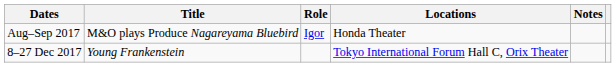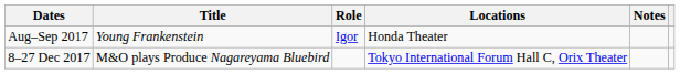 <table class="wikitable">
 <tr>
 <th>Dates</th>
 <th>Title</th>
 <th>Role</th>
 <th>Locations</th>
 <th>Notes</th>
 <th></th>
 </tr>
 <tr>
 <td>Aug–Sep 2017</td>
-<td>M&O plays Produce <em>Nagareyama Bluebird</em></td>
+<td><em>Young Frankenstein</em></td>
 <td><a href='#'>Igor</a></td>
 <td>Honda Theater</td>
 <td></td>
 <td></td>
 </tr>
 <tr>
 <td>8–27 Dec 2017</td>
-<td><em>Young Frankenstein</em></td>
+<td>M&O plays Produce <em>Nagareyama Bluebird</em></td>
 <td></td>
 <td><a href='#'>Tokyo International Forum</a> Hall C, <a href='#'>Orix Theater</a></td>
 <td></td>
 <td></td>
 </tr>
 </table>
